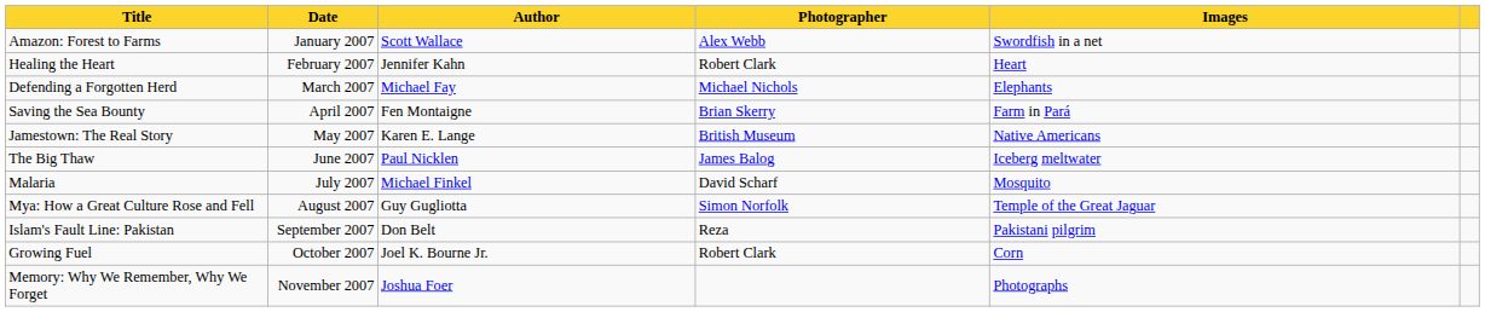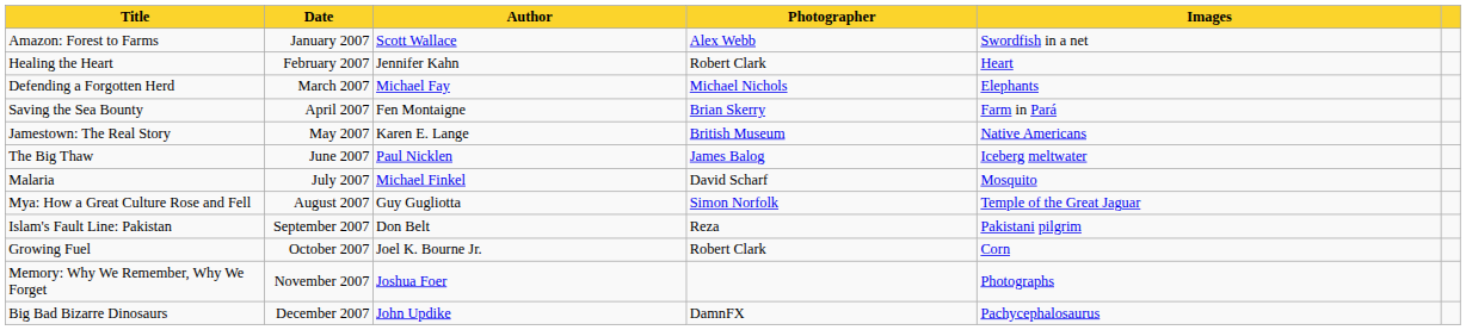 <table class="wikitable" style="width:100%">
 <tr>
 <th scope="col" style="background-color:#fbd42c;" width=275px>Title</th>
 <th scope="col" style="background-color:#fbd42c;" width=110>Date</th>
 <th scope="col" style="background-color:#fbd42c;">Author</th>
 <th scope="col" style="background-color:#fbd42c;">Photographer</th>
 <th scope="col" style="background-color:#fbd42c;">Images</th>
 <th scope="col" ! style="background-color:#fbd42c;"></th>
 </tr>
 <tr>
 <td scope="row">Amazon: Forest to Farms</td>
 <td style="text-align:right;">January 2007</td>
 <td><a href='#'>Scott Wallace</a></td>
 <td><a href='#'>Alex Webb</a></td>
 <td><a href='#'>Swordfish</a> in a net</td>
 <td></td>
 </tr>
 <tr>
 <td>Healing the Heart</td>
 <td style="text-align:right;">February 2007</td>
 <td>Jennifer Kahn</td>
 <td>Robert Clark</td>
 <td><a href='#'>Heart</a></td>
 <td></td>
 </tr>
 <tr>
 <td scope="row">Defending a Forgotten Herd</td>
 <td style="text-align:right;">March 2007</td>
 <td><a href='#'>Michael Fay</a></td>
 <td><a href='#'>Michael Nichols</a></td>
 <td><a href='#'>Elephants</a></td>
 <td></td>
 </tr>
 <tr>
 <td scope="row">Saving the Sea Bounty</td>
 <td style="text-align:right;">April 2007</td>
 <td>Fen Montaigne</td>
 <td><a href='#'>Brian Skerry</a></td>
 <td><a href='#'>Farm</a> in <a href='#'>Pará</a></td>
 <td></td>
 </tr>
 <tr>
 <td scope="row">Jamestown: The Real Story</td>
 <td style="text-align:right;">May 2007</td>
 <td>Karen E. Lange</td>
 <td><a href='#'>British Museum</a></td>
 <td><a href='#'>Native Americans</a></td>
 <td></td>
 </tr>
 <tr>
 <td scope="row">The Big Thaw</td>
 <td style="text-align:right;">June 2007</td>
 <td><a href='#'>Paul Nicklen</a></td>
 <td><a href='#'>James Balog</a></td>
 <td><a href='#'>Iceberg</a> <a href='#'>meltwater</a></td>
 <td></td>
 </tr>
 <tr>
 <td scope="row">Malaria</td>
 <td style="text-align:right;">July 2007</td>
 <td><a href='#'>Michael Finkel</a></td>
 <td>David Scharf</td>
 <td><a href='#'>Mosquito</a></td>
 <td></td>
 </tr>
 <tr>
 <td scope="row">Mya: How a Great Culture Rose and Fell</td>
 <td style="text-align:right;">August 2007</td>
 <td>Guy Gugliotta</td>
 <td><a href='#'>Simon Norfolk</a></td>
 <td><a href='#'>Temple of the Great Jaguar</a></td>
 <td></td>
 </tr>
 <tr>
 <td scope="row">Islam's Fault Line: Pakistan</td>
 <td style="text-align:right;">September 2007</td>
 <td>Don Belt</td>
 <td>Reza</td>
 <td><a href='#'>Pakistani</a> <a href='#'>pilgrim</a></td>
 <td></td>
 </tr>
 <tr>
 <td scope="row">Growing Fuel</td>
 <td style="text-align:right;">October 2007</td>
 <td>Joel K. Bourne Jr.</td>
 <td>Robert Clark</td>
 <td><a href='#'>Corn</a></td>
 <td></td>
 </tr>
 <tr>
 <td scope="row">Memory: Why We Remember, Why We Forget</td>
 <td style="text-align:right;">November 2007</td>
 <td><a href='#'>Joshua Foer</a></td>
 <td></td>
 <td><a href='#'>Photographs</a></td>
 <td></td>
 </tr>
+<tr>
+<td scope="row">Big Bad Bizarre Dinosaurs</td>
+<td style="text-align:right;">December 2007</td>
+<td><a href='#'>John Updike</a></td>
+<td>DamnFX</td>
+<td><a href='#'>Pachycephalosaurus</a></td>
+<td></td>
+</tr>
 </table>
